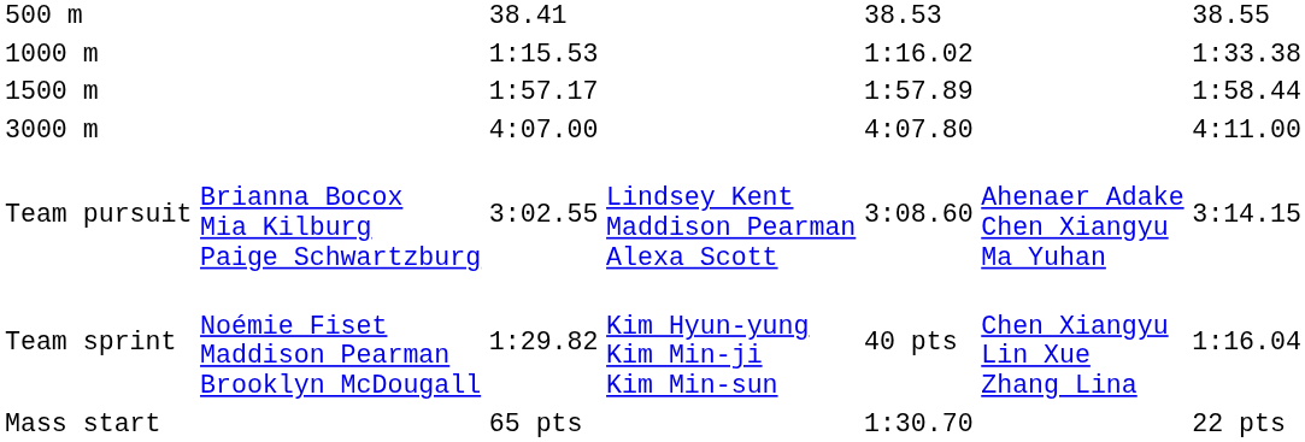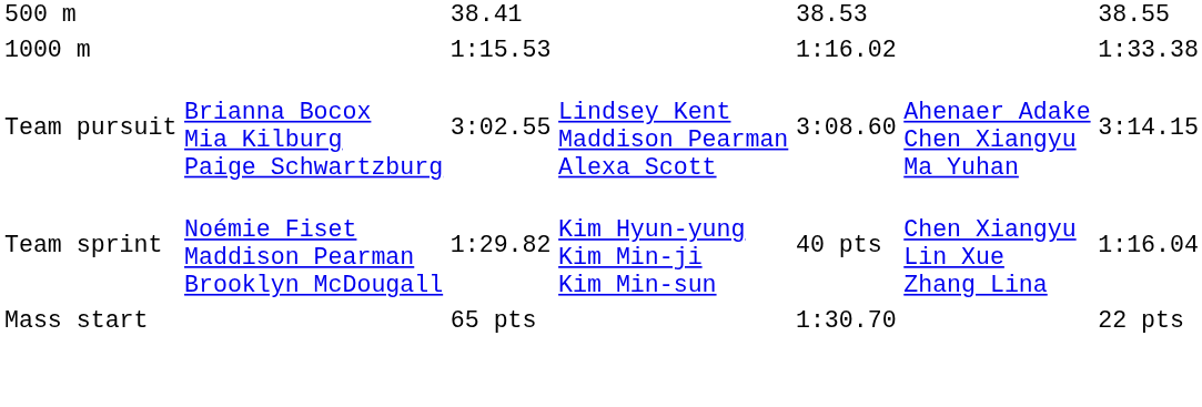 <table>
 <tr>
 <td>500 m</td>
 <td></td>
 <td>38.41</td>
 <td></td>
 <td>38.53</td>
 <td></td>
 <td>38.55</td>
 </tr>
 <tr>
 <td>1000 m</td>
 <td></td>
 <td>1:15.53</td>
 <td></td>
 <td>1:16.02</td>
 <td></td>
 <td>1:33.38</td>
-</tr>
-<tr>
-<td>1500 m</td>
-<td></td>
-<td>1:57.17</td>
-<td></td>
-<td>1:57.89</td>
-<td></td>
-<td>1:58.44</td>
-</tr>
-<tr>
-<td>3000 m</td>
-<td></td>
-<td>4:07.00</td>
-<td></td>
-<td>4:07.80</td>
-<td></td>
-<td>4:11.00</td>
 </tr>
 <tr>
 <td>Team pursuit</td>
 <td><br><a href='#'>Brianna Bocox</a><br><a href='#'>Mia Kilburg</a><br><a href='#'>Paige Schwartzburg</a></td>
 <td>3:02.55</td>
 <td><br><a href='#'>Lindsey Kent</a><br><a href='#'>Maddison Pearman</a><br><a href='#'>Alexa Scott</a></td>
 <td>3:08.60</td>
 <td><br><a href='#'>Ahenaer Adake</a><br><a href='#'>Chen Xiangyu</a><br><a href='#'>Ma Yuhan</a></td>
 <td>3:14.15</td>
 </tr>
 <tr>
 <td>Team sprint</td>
 <td><br><a href='#'>Noémie Fiset</a><br><a href='#'>Maddison Pearman</a><br><a href='#'>Brooklyn McDougall</a></td>
 <td>1:29.82</td>
 <td><br><a href='#'>Kim Hyun-yung</a><br><a href='#'>Kim Min-ji</a><br><a href='#'>Kim Min-sun</a></td>
 <td>40 pts</td>
 <td><br><a href='#'>Chen Xiangyu</a><br><a href='#'>Lin Xue</a><br><a href='#'>Zhang Lina</a></td>
 <td>1:16.04</td>
 </tr>
 <tr>
 <td>Mass start</td>
 <td></td>
 <td>65 pts</td>
 <td></td>
 <td>1:30.70</td>
 <td></td>
 <td>22 pts</td>
 </tr>
 </table>
